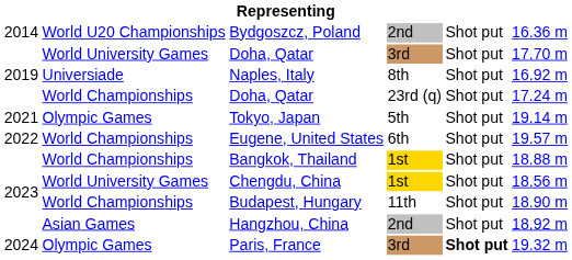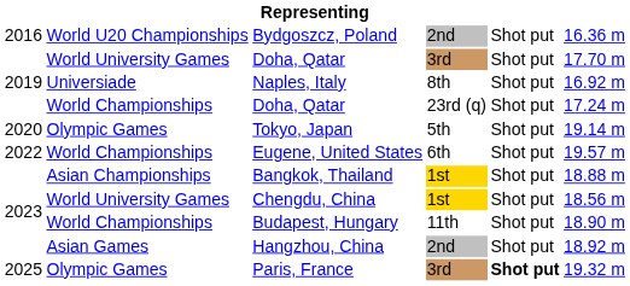 <table>
 <tr>
 <th colspan="6">Representing </th>
 </tr>
 <tr>
-<td>2014</td>
+<td>2016</td>
 <td><a href='#'>World U20 Championships</a></td>
 <td><a href='#'>Bydgoszcz, Poland</a></td>
 <td bgcolor=silver>2nd</td>
 <td>Shot put</td>
 <td><a href='#'>16.36 m</a></td>
 </tr>
 <tr>
 <td rowspan=3>2019</td>
 <td><a href='#'>World University Games</a></td>
 <td><a href='#'>Doha, Qatar</a></td>
 <td bgcolor=cc9966>3rd</td>
 <td>Shot put</td>
 <td><a href='#'>17.70 m</a></td>
 </tr>
 <tr>
 <td><a href='#'>Universiade</a></td>
 <td><a href='#'>Naples, Italy</a></td>
 <td>8th</td>
 <td>Shot put</td>
 <td><a href='#'>16.92 m</a></td>
 </tr>
 <tr>
 <td><a href='#'>World Championships</a></td>
 <td><a href='#'>Doha, Qatar</a></td>
 <td>23rd (q)</td>
 <td>Shot put</td>
 <td><a href='#'>17.24 m</a></td>
 </tr>
 <tr>
-<td>2021</td>
+<td>2020</td>
 <td><a href='#'>Olympic Games</a></td>
 <td><a href='#'>Tokyo, Japan</a></td>
 <td>5th</td>
 <td>Shot put</td>
 <td><a href='#'>19.14 m</a></td>
 </tr>
 <tr>
 <td>2022</td>
 <td><a href='#'>World Championships</a></td>
 <td><a href='#'>Eugene, United States</a></td>
 <td>6th</td>
 <td>Shot put</td>
 <td><a href='#'>19.57 m</a></td>
 </tr>
 <tr>
 <td rowspan=4>2023</td>
-<td><a href='#'>World Championships</a></td>
+<td><a href='#'>Asian Championships</a></td>
 <td><a href='#'>Bangkok, Thailand</a></td>
 <td bgcolor=gold>1st</td>
 <td>Shot put</td>
 <td><a href='#'>18.88 m</a></td>
 </tr>
 <tr>
 <td><a href='#'>World University Games</a></td>
 <td><a href='#'>Chengdu, China</a></td>
 <td bgcolor=gold>1st</td>
 <td>Shot put</td>
 <td><a href='#'>18.56 m</a></td>
 </tr>
 <tr>
 <td><a href='#'>World Championships</a></td>
 <td><a href='#'>Budapest, Hungary</a></td>
 <td>11th</td>
 <td>Shot put</td>
 <td><a href='#'>18.90 m</a></td>
 </tr>
 <tr>
 <td><a href='#'>Asian Games</a></td>
 <td><a href='#'>Hangzhou, China</a></td>
 <td bgcolor=silver>2nd</td>
 <td>Shot put</td>
 <td><a href='#'>18.92 m</a></td>
 </tr>
 <tr>
-<td>2024</td>
+<td>2025</td>
 <td><a href='#'>Olympic Games</a></td>
 <td><a href='#'>Paris, France</a></td>
 <td bgcolor=cc9966>3rd</td>
 <td><strong>Shot put</strong></td>
 <td><a href='#'>19.32 m</a></td>
 </tr>
 </table>
